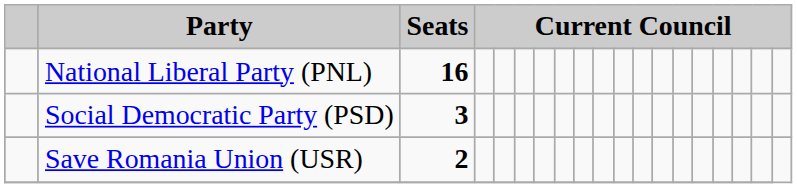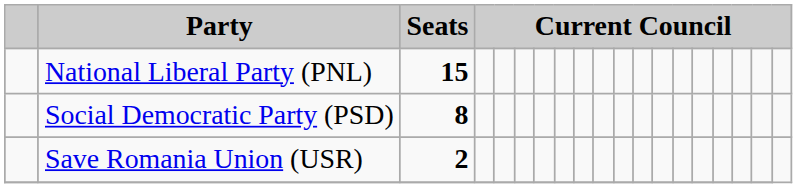 <table class="wikitable">
 <tr>
 <th style="background:#ccc">   </th>
 <th style="background:#ccc">Party</th>
 <th style="background:#ccc">Seats</th>
 <th style="background:#ccc" colspan="16">Current Council</th>
 </tr>
 <tr>
 <td>  </td>
 <td><a href='#'>National Liberal Party</a> (PNL)</td>
-<td style="text-align: right"><strong>16</strong></td>
+<td style="text-align: right"><strong>15</strong></td>
 <td>  </td>
 <td>  </td>
 <td>  </td>
 <td>  </td>
 <td>  </td>
 <td>  </td>
 <td>  </td>
 <td>  </td>
 <td>  </td>
 <td>  </td>
 <td>  </td>
 <td>  </td>
 <td>  </td>
 <td>  </td>
 <td>  </td>
 <td>  </td>
 </tr>
 <tr>
 <td>  </td>
 <td><a href='#'>Social Democratic Party</a> (PSD)</td>
-<td style="text-align: right"><strong>3</strong></td>
+<td style="text-align: right"><strong>8</strong></td>
 <td>  </td>
 <td>  </td>
 <td>  </td>
 <td> </td>
 <td> </td>
 <td> </td>
 <td> </td>
 <td> </td>
 <td> </td>
 <td> </td>
 <td> </td>
 <td> </td>
 <td> </td>
 <td> </td>
 <td> </td>
 <td> </td>
 </tr>
 <tr>
 <td>  </td>
 <td><a href='#'>Save Romania Union</a> (USR)</td>
 <td style="text-align: right"><strong>2</strong></td>
 <td>  </td>
 <td>  </td>
 <td> </td>
 <td> </td>
 <td> </td>
 <td> </td>
 <td> </td>
 <td> </td>
 <td> </td>
 <td> </td>
 <td> </td>
 <td> </td>
 <td> </td>
 <td> </td>
 <td> </td>
 </tr>
 <tr>
 </tr>
 </table>
